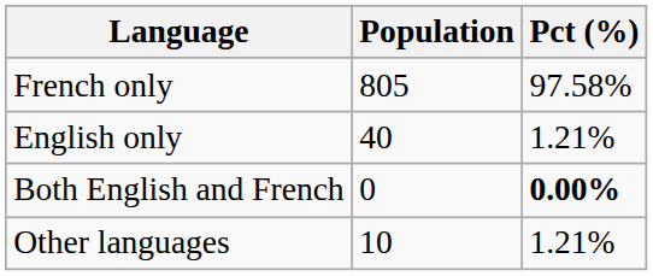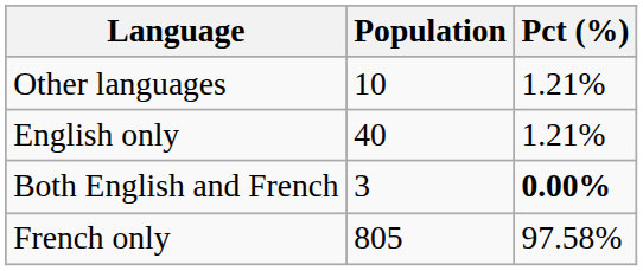 <table class="wikitable">
 <tr>
 <th>Language</th>
 <th>Population</th>
 <th>Pct (%)</th>
 </tr>
 <tr>
-<td>French only</td>
-<td>805</td>
-<td>97.58%</td>
+<td>Other languages</td>
+<td>10</td>
+<td>1.21%</td>
 </tr>
 <tr>
 <td>English only</td>
 <td>40</td>
 <td>1.21%</td>
 </tr>
 <tr>
 <td>Both English and French</td>
-<td>0</td>
+<td>3</td>
 <td><strong>0.00%</strong></td>
 </tr>
 <tr>
-<td>Other languages</td>
-<td>10</td>
-<td>1.21%</td>
+<td>French only</td>
+<td>805</td>
+<td>97.58%</td>
 </tr>
 </table>
